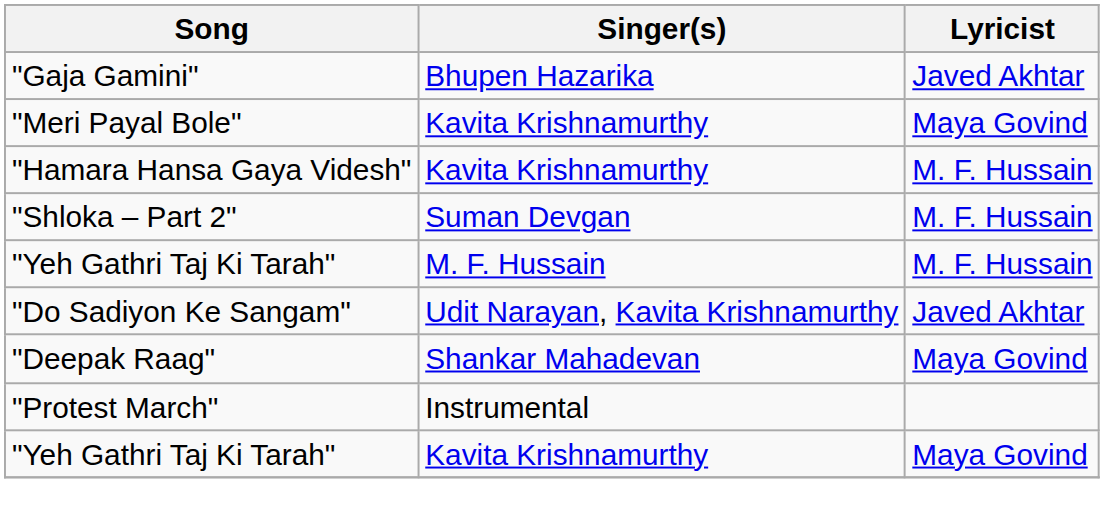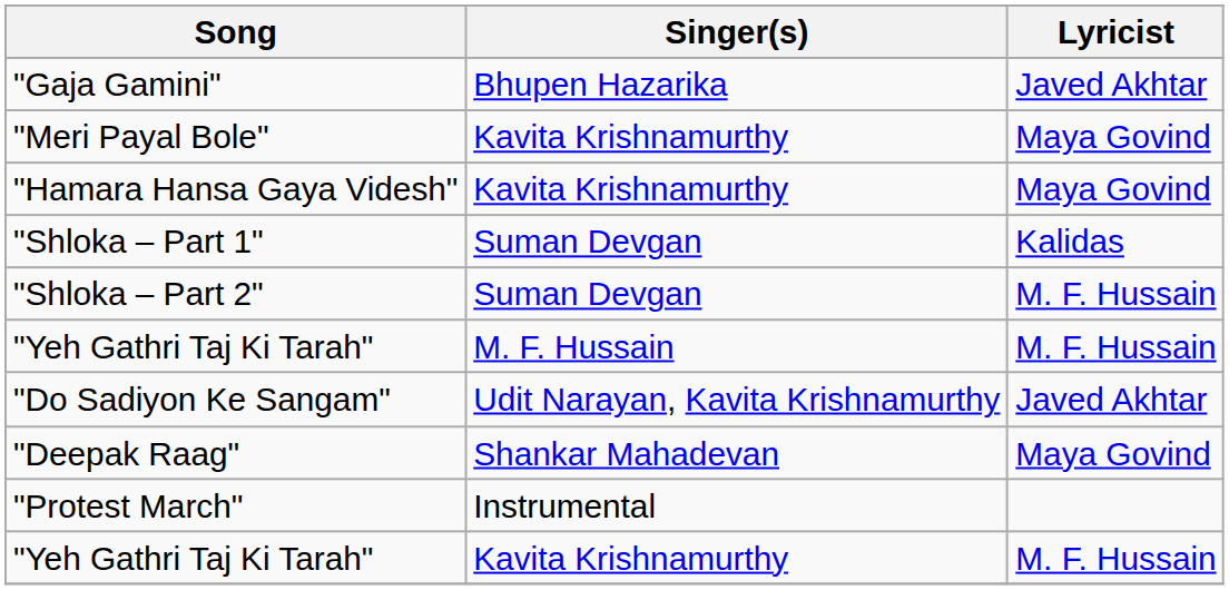 <table class="wikitable" style="font-size:95%;">
 <tr>
 <th>Song</th>
 <th>Singer(s)</th>
 <th>Lyricist</th>
 </tr>
 <tr>
 <td>"Gaja Gamini"</td>
 <td><a href='#'>Bhupen Hazarika</a></td>
 <td><a href='#'>Javed Akhtar</a></td>
 </tr>
 <tr>
 <td>"Meri Payal Bole"</td>
 <td><a href='#'>Kavita Krishnamurthy</a></td>
 <td><a href='#'>Maya Govind</a></td>
 </tr>
 <tr>
 <td>"Hamara Hansa Gaya Videsh"</td>
 <td><a href='#'>Kavita Krishnamurthy</a></td>
-<td><a href='#'>M. F. Hussain</a></td>
+<td><a href='#'>Maya Govind</a></td>
+</tr>
+<tr>
+<td>"Shloka – Part 1"</td>
+<td><a href='#'>Suman Devgan</a></td>
+<td><a href='#'>Kalidas</a></td>
 </tr>
 <tr>
 <td>"Shloka – Part 2"</td>
 <td><a href='#'>Suman Devgan</a></td>
 <td><a href='#'>M. F. Hussain</a></td>
 </tr>
 <tr>
 <td>"Yeh Gathri Taj Ki Tarah"</td>
 <td><a href='#'>M. F. Hussain</a></td>
 <td><a href='#'>M. F. Hussain</a></td>
 </tr>
 <tr>
 <td>"Do Sadiyon Ke Sangam"</td>
 <td><a href='#'>Udit Narayan</a>, <a href='#'>Kavita Krishnamurthy</a></td>
 <td><a href='#'>Javed Akhtar</a></td>
 </tr>
 <tr>
 <td>"Deepak Raag"</td>
 <td><a href='#'>Shankar Mahadevan</a></td>
 <td><a href='#'>Maya Govind</a></td>
 </tr>
 <tr>
 <td>"Protest March"</td>
 <td>Instrumental</td>
 <td></td>
 </tr>
 <tr>
 <td>"Yeh Gathri Taj Ki Tarah"</td>
 <td><a href='#'>Kavita Krishnamurthy</a></td>
-<td><a href='#'>Maya Govind</a></td>
+<td><a href='#'>M. F. Hussain</a></td>
 </tr>
 <tr>
 </tr>
 </table>
